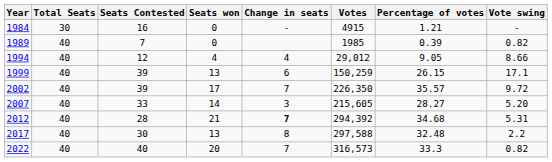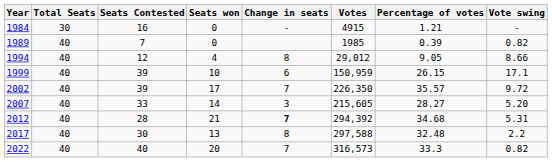 <table class="wikitable sortable" style="text-align:center">
 <tr>
 <th>Year</th>
 <th>Total Seats</th>
 <th>Seats Contested</th>
 <th>Seats won</th>
 <th>Change in seats</th>
 <th>Votes</th>
 <th>Percentage of votes</th>
 <th>Vote swing</th>
 </tr>
 <tr>
 <td><a href='#'>1984</a></td>
 <td>30</td>
 <td>16</td>
 <td>0</td>
 <td>-</td>
 <td>4915</td>
 <td>1.21</td>
 <td>-</td>
 </tr>
 <tr>
 <td><a href='#'>1989</a></td>
 <td>40</td>
 <td>7</td>
 <td>0</td>
 <td></td>
 <td>1985</td>
 <td>0.39</td>
 <td>0.82</td>
 </tr>
 <tr>
 <td><a href='#'>1994</a></td>
 <td>40</td>
 <td>12</td>
 <td>4</td>
-<td>4</td>
+<td>8</td>
 <td>29,012</td>
 <td>9.05</td>
 <td>8.66</td>
 </tr>
 <tr>
 <td><a href='#'>1999</a></td>
 <td>40</td>
 <td>39</td>
-<td>13</td>
+<td>10</td>
 <td>6</td>
-<td>150,259</td>
+<td>150,959</td>
 <td>26.15</td>
 <td>17.1</td>
 </tr>
 <tr>
 <td><a href='#'>2002</a></td>
 <td>40</td>
 <td>39</td>
 <td>17</td>
 <td>7</td>
 <td>226,350</td>
 <td>35.57</td>
 <td>9.72</td>
 </tr>
 <tr>
 <td><a href='#'>2007</a></td>
 <td>40</td>
 <td>33</td>
 <td>14</td>
 <td>3</td>
 <td>215,605</td>
 <td>28.27</td>
 <td>5.20</td>
 </tr>
 <tr>
 <td><a href='#'>2012</a></td>
 <td>40</td>
 <td>28</td>
 <td>21</td>
 <td><strong>7</strong></td>
 <td>294,392</td>
 <td>34.68</td>
 <td>5.31</td>
 </tr>
 <tr>
 <td><a href='#'>2017</a></td>
 <td>40</td>
 <td>30</td>
 <td>13</td>
 <td>8</td>
 <td>297,588</td>
 <td>32.48</td>
 <td>2.2</td>
 </tr>
 <tr>
 <td><a href='#'>2022</a></td>
 <td>40</td>
 <td>40</td>
 <td>20</td>
 <td>7</td>
 <td>316,573</td>
 <td>33.3</td>
 <td>0.82</td>
 </tr>
 </table>
